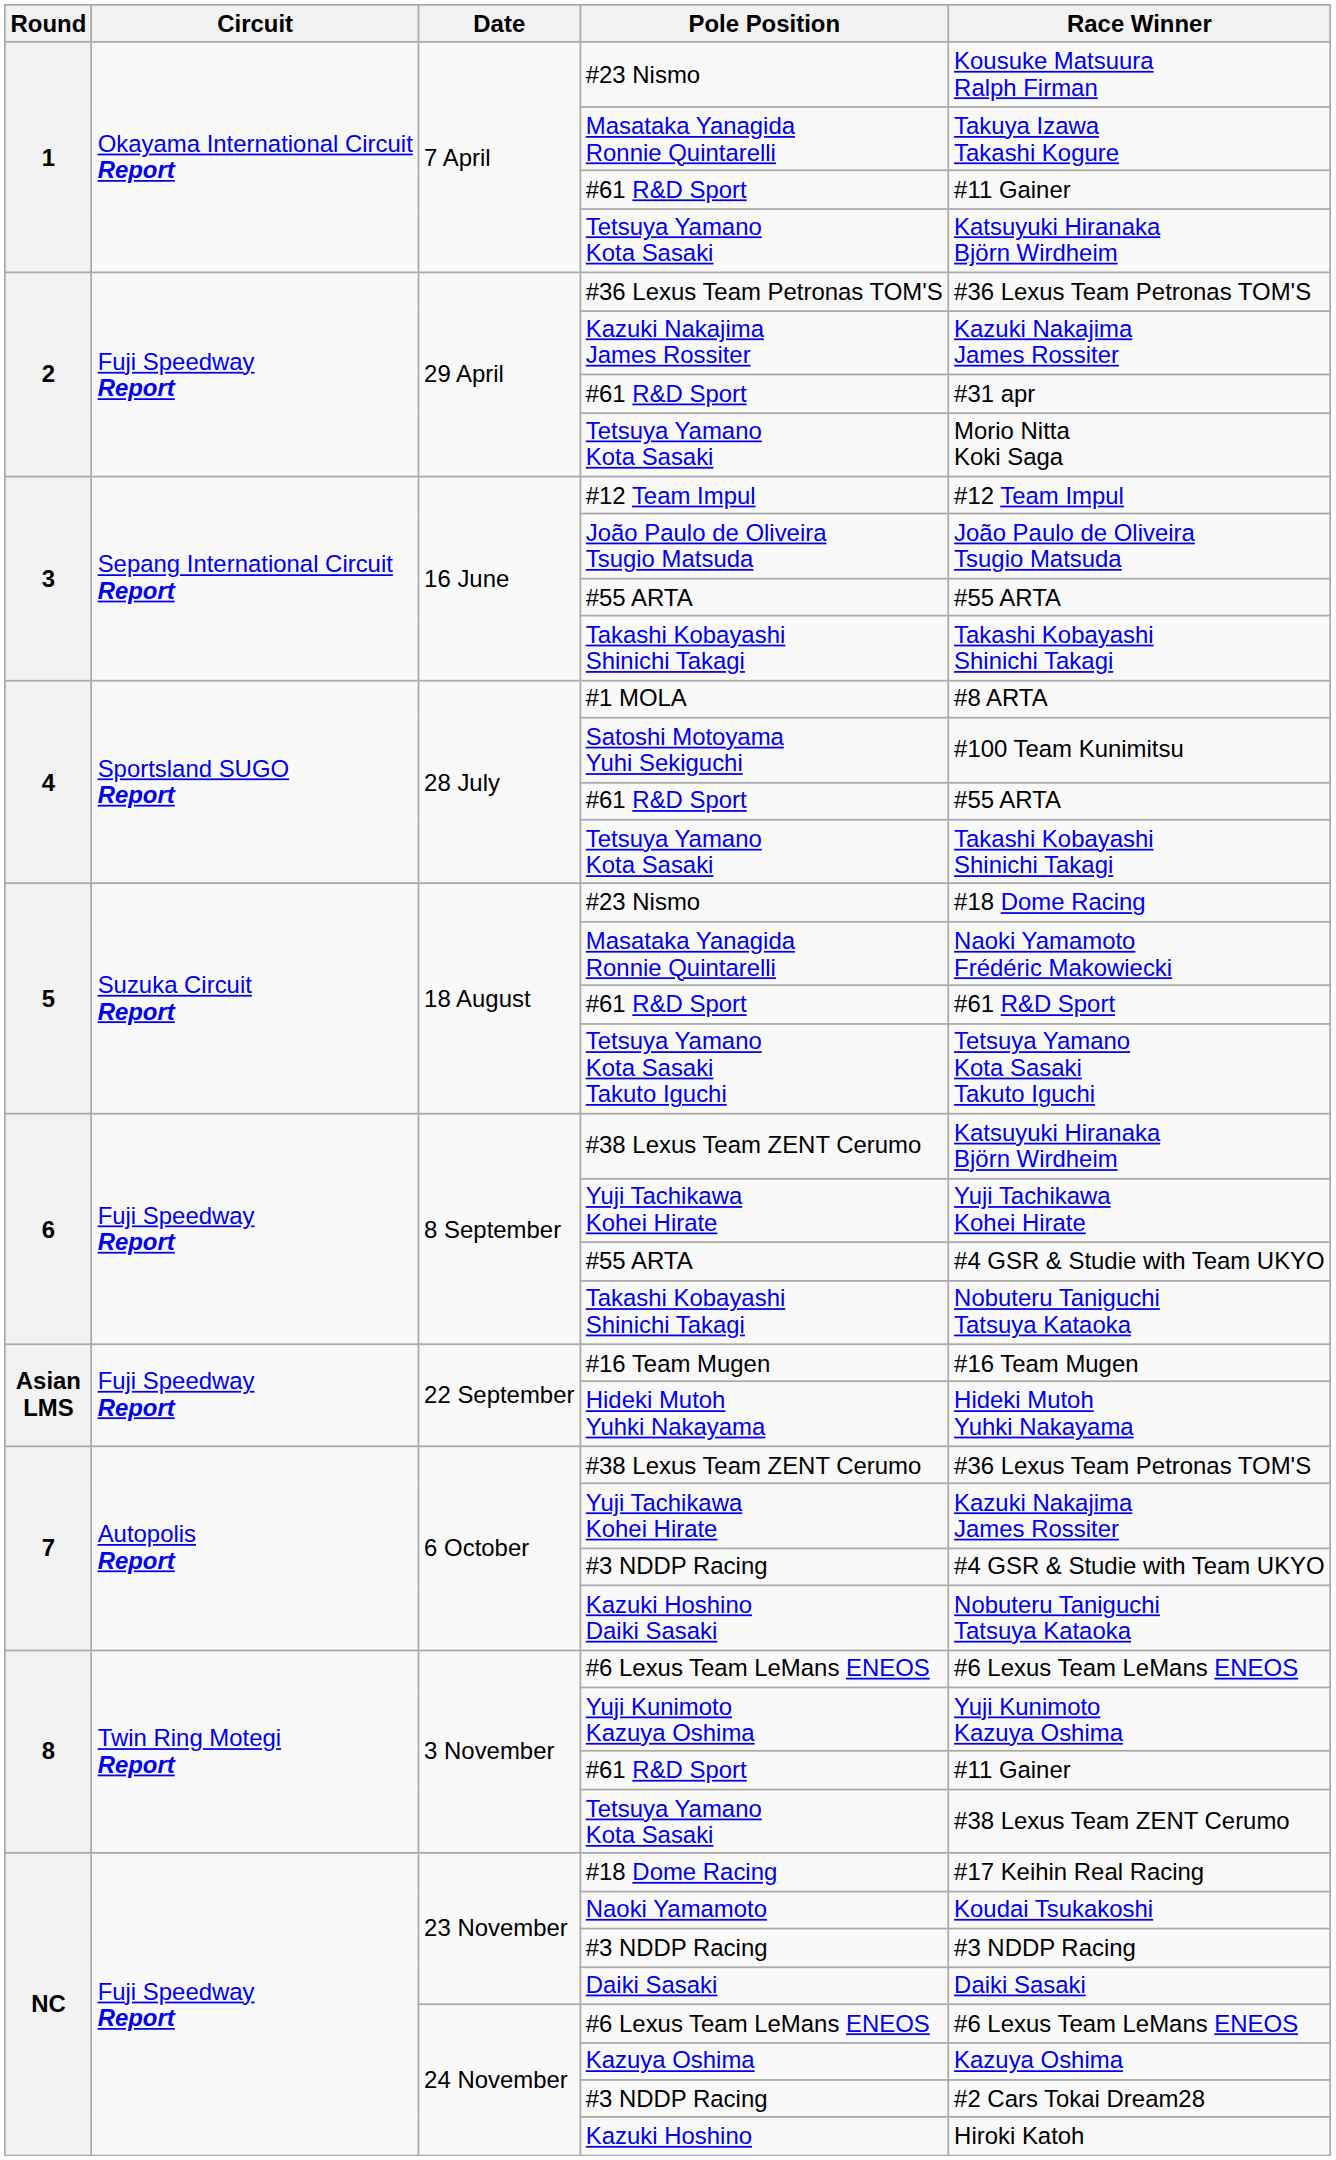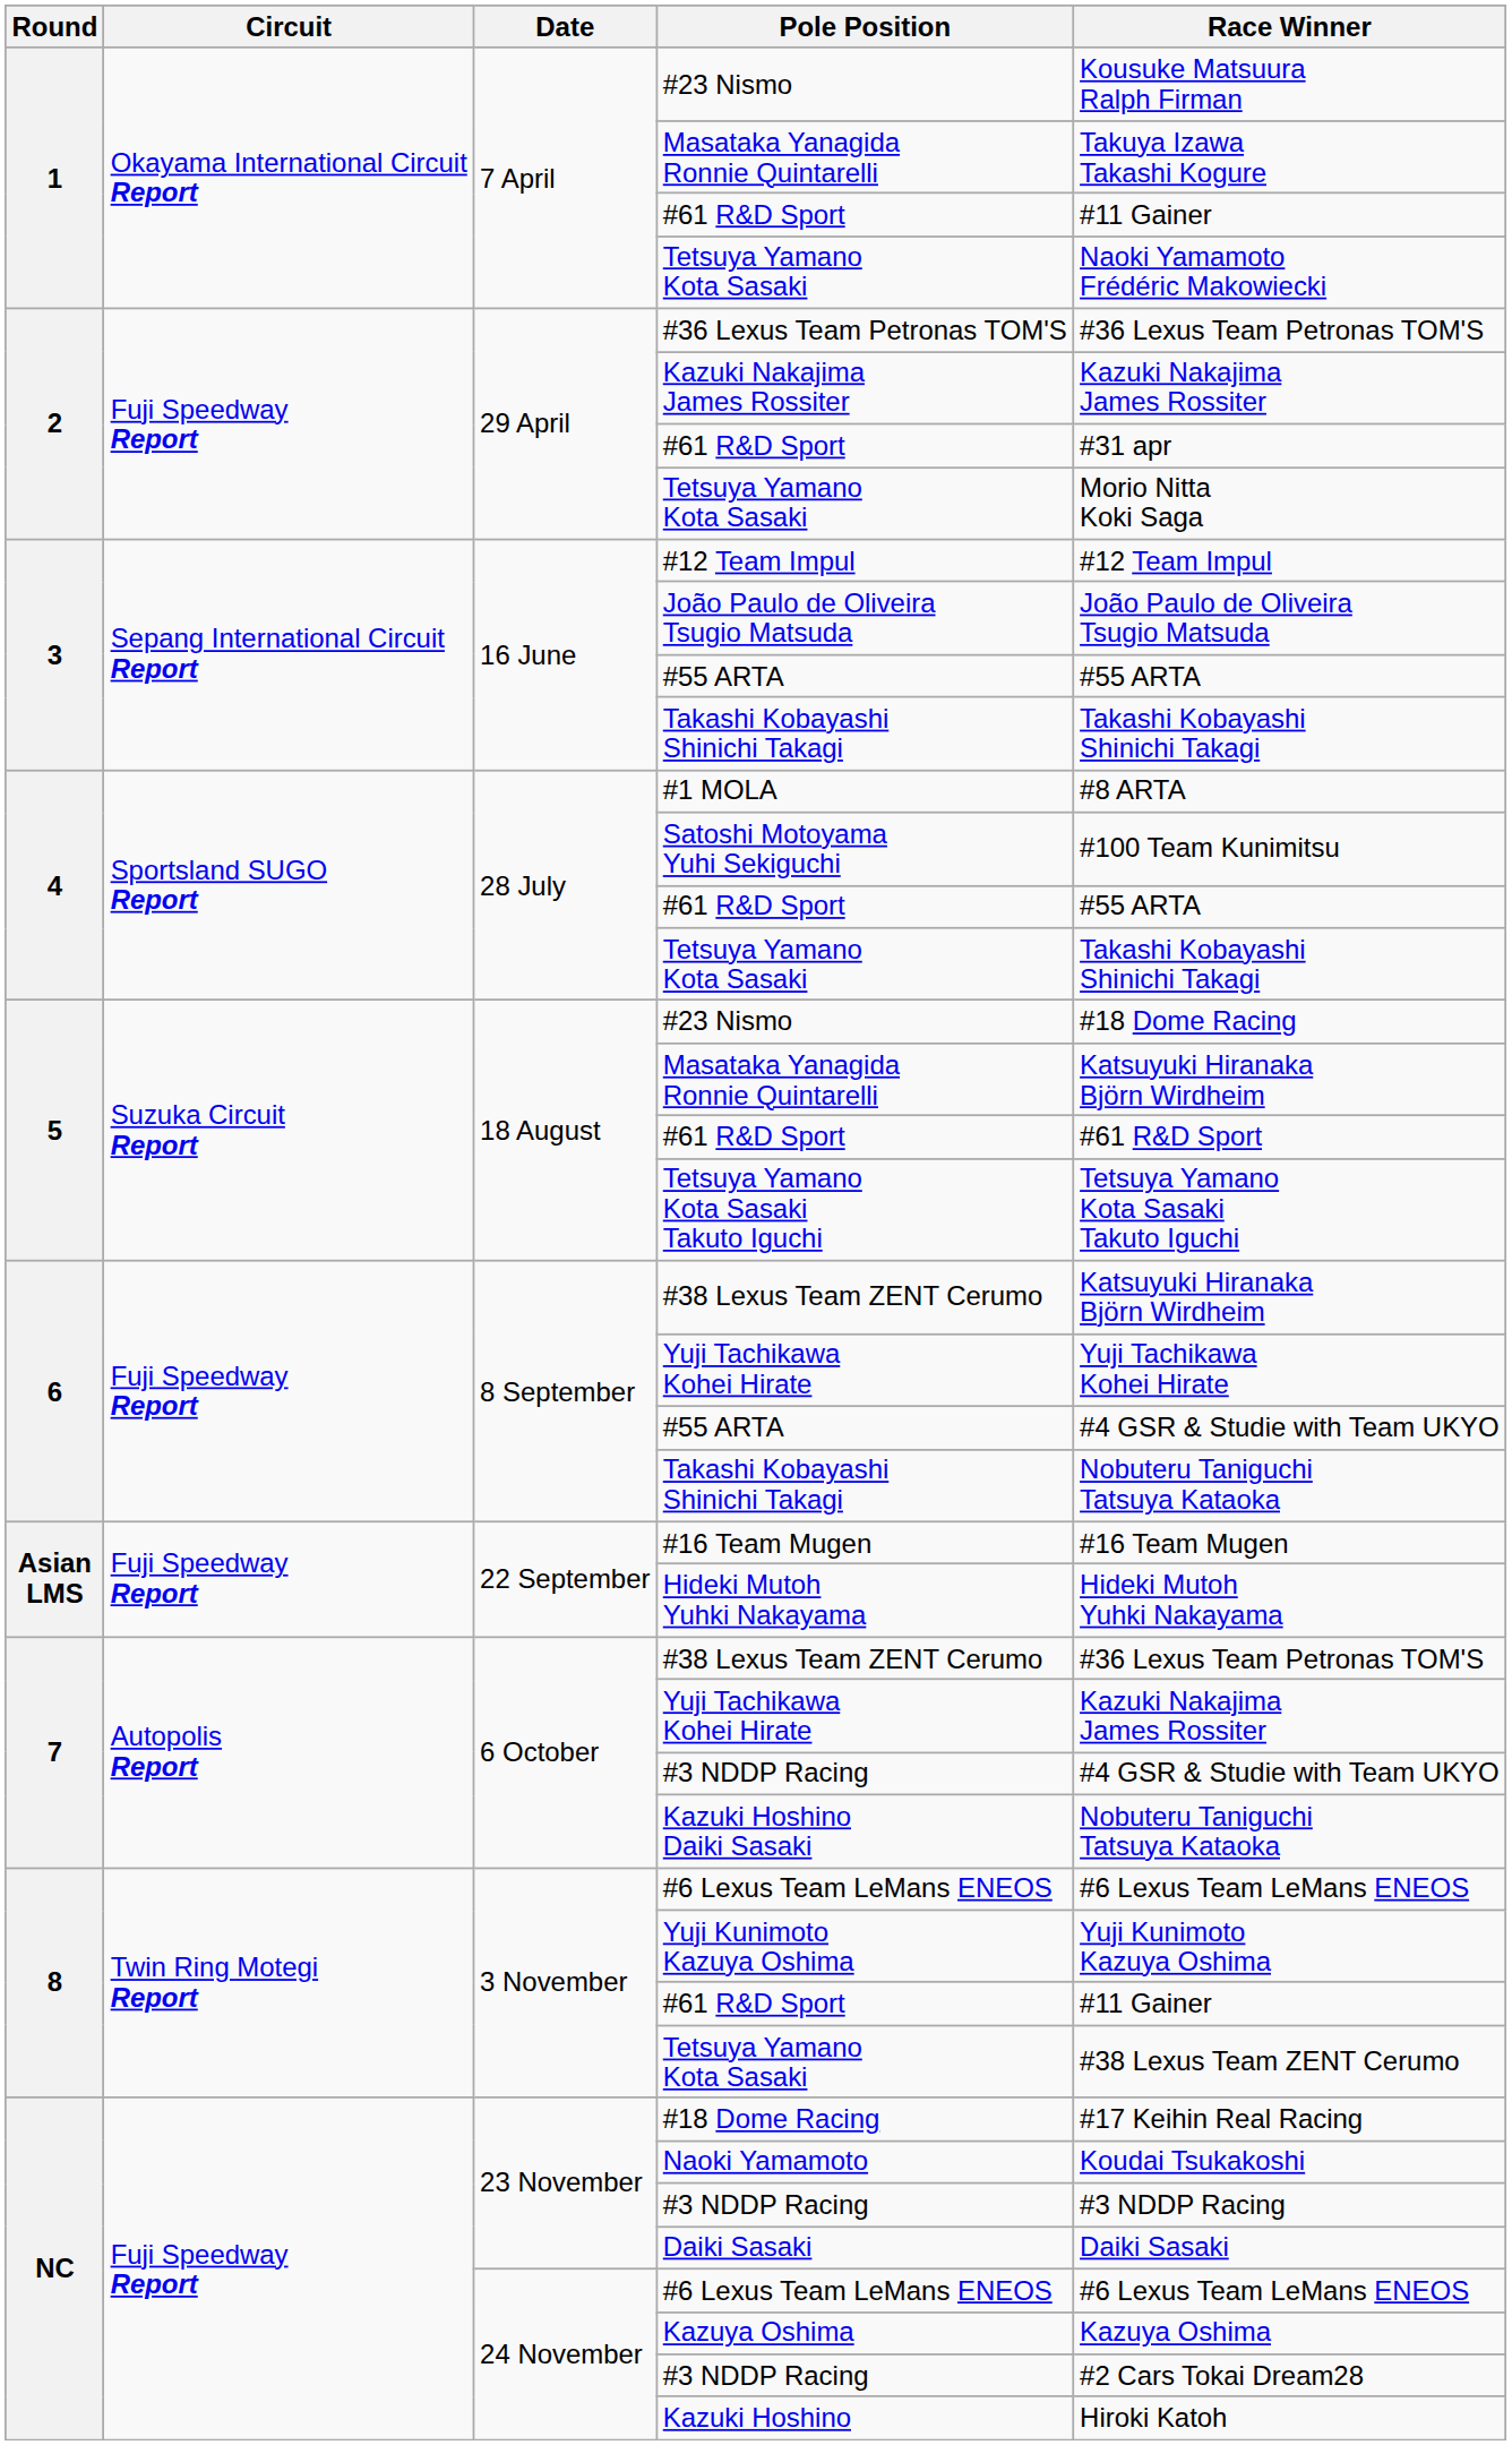 <table class="wikitable" style="font-size: 85%;">
 <tr>
 <th>Round</th>
 <th>Circuit</th>
 <th>Date</th>
 <th>Pole Position</th>
 <th>Race Winner</th>
 </tr>
 <tr>
 <th rowspan=4>1</th>
 <td rowspan=4> <a href='#'>Okayama International Circuit</a><br><strong><em><a href='#'>Report</a></em></strong></td>
 <td rowspan=4>7 April</td>
 <td>#23 Nismo</td>
 <td> <a href='#'>Kousuke Matsuura</a><br> <a href='#'>Ralph Firman</a></td>
 </tr>
 <tr>
 <td> <a href='#'>Masataka Yanagida</a><br> <a href='#'>Ronnie Quintarelli</a></td>
 <td> <a href='#'>Takuya Izawa</a><br> <a href='#'>Takashi Kogure</a></td>
 </tr>
 <tr>
 <td>#61 <a href='#'>R&D Sport</a></td>
 <td>#11 Gainer</td>
 </tr>
 <tr>
 <td> <a href='#'>Tetsuya Yamano</a><br> <a href='#'>Kota Sasaki</a></td>
-<td> <a href='#'>Katsuyuki Hiranaka</a><br> <a href='#'>Björn Wirdheim</a></td>
+<td> <a href='#'>Naoki Yamamoto</a><br> <a href='#'>Frédéric Makowiecki</a></td>
 </tr>
 <tr>
 <th rowspan=4>2</th>
 <td rowspan=4> <a href='#'>Fuji Speedway</a><br><strong><em><a href='#'>Report</a></em></strong></td>
 <td rowspan=4>29 April</td>
 <td>#36 Lexus Team Petronas TOM'S</td>
 <td>#36 Lexus Team Petronas TOM'S</td>
 </tr>
 <tr>
 <td> <a href='#'>Kazuki Nakajima</a><br> <a href='#'>James Rossiter</a></td>
 <td> <a href='#'>Kazuki Nakajima</a><br> <a href='#'>James Rossiter</a></td>
 </tr>
 <tr>
 <td>#61 <a href='#'>R&D Sport</a></td>
 <td>#31 apr</td>
 </tr>
 <tr>
 <td> <a href='#'>Tetsuya Yamano</a><br> <a href='#'>Kota Sasaki</a></td>
 <td> Morio Nitta<br> Koki Saga</td>
 </tr>
 <tr>
 <th rowspan=4>3</th>
 <td rowspan=4> <a href='#'>Sepang International Circuit</a><br><strong><em><a href='#'>Report</a></em></strong></td>
 <td rowspan=4>16 June</td>
 <td>#12 <a href='#'>Team Impul</a></td>
 <td>#12 <a href='#'>Team Impul</a></td>
 </tr>
 <tr>
 <td> <a href='#'>João Paulo de Oliveira</a><br> <a href='#'>Tsugio Matsuda</a></td>
 <td> <a href='#'>João Paulo de Oliveira</a><br> <a href='#'>Tsugio Matsuda</a></td>
 </tr>
 <tr>
 <td>#55 ARTA</td>
 <td>#55 ARTA</td>
 </tr>
 <tr>
 <td> <a href='#'>Takashi Kobayashi</a><br> <a href='#'>Shinichi Takagi</a></td>
 <td> <a href='#'>Takashi Kobayashi</a><br> <a href='#'>Shinichi Takagi</a></td>
 </tr>
 <tr>
 <th rowspan=4>4</th>
 <td rowspan=4> <a href='#'>Sportsland SUGO</a><br><strong><em><a href='#'>Report</a></em></strong></td>
 <td rowspan=4>28 July</td>
 <td>#1 MOLA</td>
 <td>#8 ARTA</td>
 </tr>
 <tr>
 <td> <a href='#'>Satoshi Motoyama</a><br> <a href='#'>Yuhi Sekiguchi</a></td>
 <td>#100 Team Kunimitsu</td>
 </tr>
 <tr>
 <td>#61 <a href='#'>R&D Sport</a></td>
 <td>#55 ARTA</td>
 </tr>
 <tr>
 <td> <a href='#'>Tetsuya Yamano</a><br> <a href='#'>Kota Sasaki</a></td>
 <td> <a href='#'>Takashi Kobayashi</a><br> <a href='#'>Shinichi Takagi</a></td>
 </tr>
 <tr>
 <th rowspan=4>5</th>
 <td rowspan=4> <a href='#'>Suzuka Circuit</a><br><strong><em><a href='#'>Report</a></em></strong></td>
 <td rowspan=4>18 August</td>
 <td>#23 Nismo</td>
 <td>#18 <a href='#'>Dome Racing</a></td>
 </tr>
 <tr>
 <td> <a href='#'>Masataka Yanagida</a><br> <a href='#'>Ronnie Quintarelli</a></td>
-<td> <a href='#'>Naoki Yamamoto</a><br> <a href='#'>Frédéric Makowiecki</a></td>
+<td> <a href='#'>Katsuyuki Hiranaka</a><br> <a href='#'>Björn Wirdheim</a></td>
 </tr>
 <tr>
 <td>#61 <a href='#'>R&D Sport</a></td>
 <td>#61 <a href='#'>R&D Sport</a></td>
 </tr>
 <tr>
 <td> <a href='#'>Tetsuya Yamano</a><br> <a href='#'>Kota Sasaki</a><br> <a href='#'>Takuto Iguchi</a></td>
 <td> <a href='#'>Tetsuya Yamano</a><br> <a href='#'>Kota Sasaki</a><br> <a href='#'>Takuto Iguchi</a></td>
 </tr>
 <tr>
 <th rowspan=4>6</th>
 <td rowspan=4> <a href='#'>Fuji Speedway</a><br><strong><em><a href='#'>Report</a></em></strong></td>
 <td rowspan=4>8 September</td>
 <td>#38 Lexus Team ZENT Cerumo</td>
 <td> <a href='#'>Katsuyuki Hiranaka</a><br> <a href='#'>Björn Wirdheim</a></td>
 </tr>
 <tr>
 <td> <a href='#'>Yuji Tachikawa</a><br> <a href='#'>Kohei Hirate</a></td>
 <td> <a href='#'>Yuji Tachikawa</a><br> <a href='#'>Kohei Hirate</a></td>
 </tr>
 <tr>
 <td>#55 ARTA</td>
 <td>#4 GSR & Studie with Team UKYO</td>
 </tr>
 <tr>
 <td> <a href='#'>Takashi Kobayashi</a><br> <a href='#'>Shinichi Takagi</a></td>
 <td> <a href='#'>Nobuteru Taniguchi</a><br> <a href='#'>Tatsuya Kataoka</a></td>
 </tr>
 <tr>
 <th rowspan=2>Asian<br>LMS</th>
 <td rowspan=2> <a href='#'>Fuji Speedway</a><br><strong><em><a href='#'>Report</a></em></strong></td>
 <td rowspan=2>22 September</td>
 <td>#16 Team Mugen</td>
 <td>#16 Team Mugen</td>
 </tr>
 <tr>
 <td> <a href='#'>Hideki Mutoh</a><br> <a href='#'>Yuhki Nakayama</a></td>
 <td> <a href='#'>Hideki Mutoh</a><br> <a href='#'>Yuhki Nakayama</a></td>
 </tr>
 <tr>
 <th rowspan=4>7</th>
 <td rowspan=4> <a href='#'>Autopolis</a><br><strong><em><a href='#'>Report</a></em></strong></td>
 <td rowspan=4>6 October</td>
 <td>#38 Lexus Team ZENT Cerumo</td>
 <td>#36 Lexus Team Petronas TOM'S</td>
 </tr>
 <tr>
 <td> <a href='#'>Yuji Tachikawa</a><br> <a href='#'>Kohei Hirate</a></td>
 <td> <a href='#'>Kazuki Nakajima</a><br> <a href='#'>James Rossiter</a></td>
 </tr>
 <tr>
 <td>#3 NDDP Racing</td>
 <td>#4 GSR & Studie with Team UKYO</td>
 </tr>
 <tr>
 <td> <a href='#'>Kazuki Hoshino</a><br> <a href='#'>Daiki Sasaki</a></td>
 <td> <a href='#'>Nobuteru Taniguchi</a><br> <a href='#'>Tatsuya Kataoka</a></td>
 </tr>
 <tr>
 <th rowspan=4>8</th>
 <td rowspan=4> <a href='#'>Twin Ring Motegi</a><br><strong><em><a href='#'>Report</a></em></strong></td>
 <td rowspan=4>3 November</td>
 <td>#6 Lexus Team LeMans <a href='#'>ENEOS</a></td>
 <td>#6 Lexus Team LeMans <a href='#'>ENEOS</a></td>
 </tr>
 <tr>
 <td> <a href='#'>Yuji Kunimoto</a><br> <a href='#'>Kazuya Oshima</a></td>
 <td> <a href='#'>Yuji Kunimoto</a><br> <a href='#'>Kazuya Oshima</a></td>
 </tr>
 <tr>
 <td>#61 <a href='#'>R&D Sport</a></td>
 <td>#11 Gainer</td>
 </tr>
 <tr>
 <td> <a href='#'>Tetsuya Yamano</a><br> <a href='#'>Kota Sasaki</a></td>
 <td>#38 Lexus Team ZENT Cerumo</td>
 </tr>
 <tr>
 <th rowspan=8>NC</th>
 <td rowspan=8> <a href='#'>Fuji Speedway</a><br><strong><em><a href='#'>Report</a></em></strong></td>
 <td rowspan=4>23 November</td>
 <td>#18 <a href='#'>Dome Racing</a></td>
 <td>#17 Keihin Real Racing</td>
 </tr>
 <tr>
 <td> <a href='#'>Naoki Yamamoto</a></td>
 <td> <a href='#'>Koudai Tsukakoshi</a></td>
 </tr>
 <tr>
 <td>#3 NDDP Racing</td>
 <td>#3 NDDP Racing</td>
 </tr>
 <tr>
 <td> <a href='#'>Daiki Sasaki</a></td>
 <td> <a href='#'>Daiki Sasaki</a></td>
 </tr>
 <tr>
 <td rowspan=4>24 November</td>
 <td>#6 Lexus Team LeMans <a href='#'>ENEOS</a></td>
 <td>#6 Lexus Team LeMans <a href='#'>ENEOS</a></td>
 </tr>
 <tr>
 <td> <a href='#'>Kazuya Oshima</a></td>
 <td> <a href='#'>Kazuya Oshima</a></td>
 </tr>
 <tr>
 <td>#3 NDDP Racing</td>
 <td>#2 Cars Tokai Dream28</td>
 </tr>
 <tr>
 <td> <a href='#'>Kazuki Hoshino</a></td>
 <td> Hiroki Katoh</td>
 </tr>
 </table>
